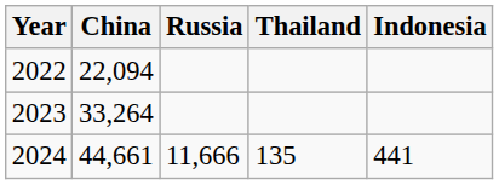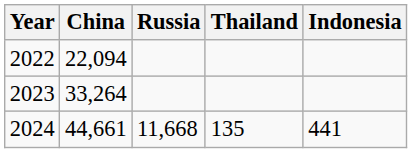 <table class="wikitable">
 <tr>
 <th>Year</th>
 <th>China</th>
 <th>Russia</th>
 <th>Thailand</th>
 <th>Indonesia</th>
 </tr>
 <tr>
 <td>2022</td>
 <td>22,094</td>
 <td></td>
 <td></td>
 <td></td>
 </tr>
 <tr>
 <td>2023</td>
 <td>33,264</td>
 <td></td>
 <td></td>
 </tr>
 <tr>
 <td>2024</td>
 <td>44,661</td>
-<td>11,666</td>
+<td>11,668</td>
 <td>135</td>
 <td>441</td>
 </tr>
 </table>
